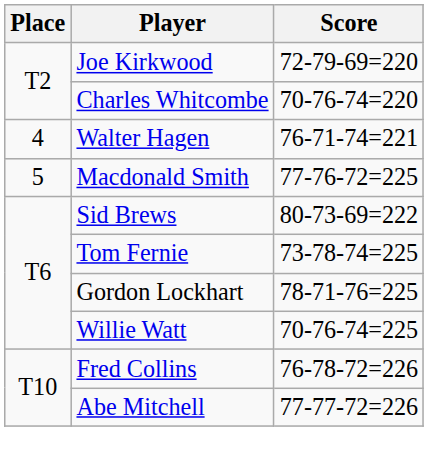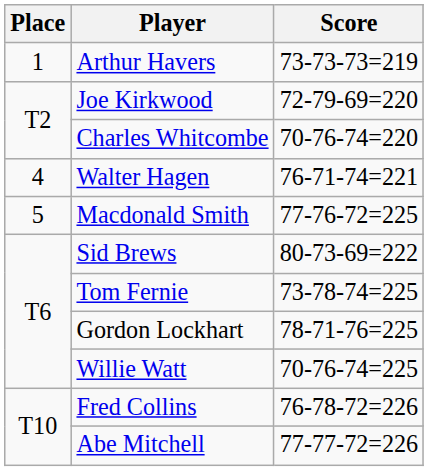 <table class=wikitable>
 <tr>
 <th>Place</th>
 <th>Player</th>
 <th>Score</th>
+</tr>
+<tr>
+<td align=center>1</td>
+<td> <a href='#'>Arthur Havers</a></td>
+<td>73-73-73=219</td>
 </tr>
 <tr>
 <td rowspan=2 align=center>T2</td>
 <td> <a href='#'>Joe Kirkwood</a></td>
 <td>72-79-69=220</td>
 </tr>
 <tr>
 <td> <a href='#'>Charles Whitcombe</a></td>
 <td>70-76-74=220</td>
 </tr>
 <tr>
 <td align=center>4</td>
 <td> <a href='#'>Walter Hagen</a></td>
 <td>76-71-74=221</td>
 </tr>
 <tr>
 <td align=center>5</td>
 <td> <a href='#'>Macdonald Smith</a></td>
 <td>77-76-72=225</td>
 </tr>
 <tr>
 <td rowspan=4 align=center>T6</td>
 <td> <a href='#'>Sid Brews</a></td>
 <td>80-73-69=222</td>
 </tr>
 <tr>
 <td> <a href='#'>Tom Fernie</a></td>
 <td>73-78-74=225</td>
 </tr>
 <tr>
 <td> Gordon Lockhart</td>
 <td>78-71-76=225</td>
 </tr>
 <tr>
 <td> <a href='#'>Willie Watt</a></td>
 <td>70-76-74=225</td>
 </tr>
 <tr>
 <td rowspan=2 align=center>T10</td>
 <td> <a href='#'>Fred Collins</a></td>
 <td>76-78-72=226</td>
 </tr>
 <tr>
 <td> <a href='#'>Abe Mitchell</a></td>
 <td>77-77-72=226</td>
 </tr>
 </table>
